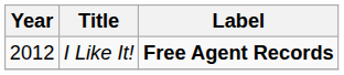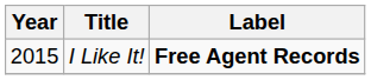 <table class="wikitable">
 <tr>
 <th rowspan="1">Year</th>
 <th rowspan="1">Title</th>
 <th colspan="1">Label</th>
 </tr>
 <tr>
-<td>2012</td>
+<td>2015</td>
 <td><em>I Like It!</em></td>
 <td><strong>Free Agent Records</strong></td>
 </tr>
 <tr>
 </tr>
 </table>
